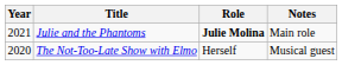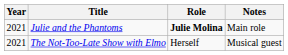 <table class="wikitable sortable">
 <tr>
 <th>Year</th>
 <th>Title</th>
 <th>Role</th>
 <th>Notes</th>
 </tr>
 <tr>
 <td>2021</td>
 <td><em><a href='#'>Julie and the Phantoms</a></em></td>
 <td><strong>Julie Molina</strong></td>
 <td>Main role</td>
 </tr>
 <tr>
-<td>2020</td>
+<td>2021</td>
 <td><em><a href='#'>The Not-Too-Late Show with Elmo</a></em></td>
 <td>Herself</td>
 <td>Musical guest</td>
 </tr>
 </table>
